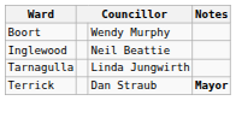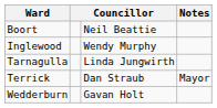 <table class="wikitable">
 <tr>
 <th>Ward</th>
 <th colspan="2">Councillor</th>
 <th>Notes</th>
 </tr>
 <tr>
 <td>Boort</td>
 <td> </td>
-<td>Wendy Murphy</td>
+<td>Neil Beattie</td>
 <td></td>
 </tr>
 <tr>
 <td>Inglewood</td>
 <td> </td>
-<td>Neil Beattie</td>
+<td>Wendy Murphy</td>
 <td></td>
 </tr>
 <tr>
 <td>Tarnagulla</td>
 <td> </td>
 <td>Linda Jungwirth</td>
 <td></td>
 </tr>
 <tr>
 <td>Terrick</td>
 <td> </td>
 <td>Dan Straub</td>
-<td><strong>Mayor</strong></td>
+<td>Mayor</td>
+</tr>
+<tr>
+<td>Wedderburn</td>
+<td> </td>
+<td>Gavan Holt</td>
+<td></td>
 </tr>
 </table>
